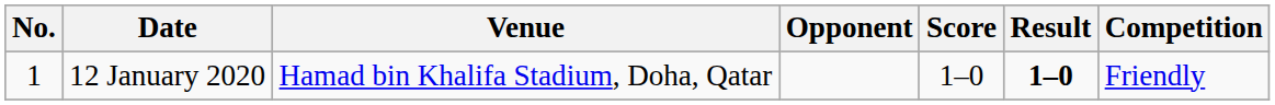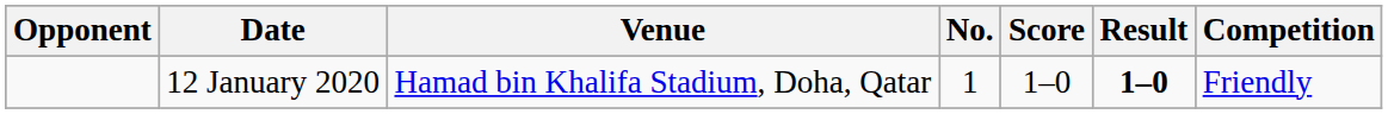 <table class="wikitable sortable">
 <tr>
-<th scope="col">No.</th>
+<th scope="col">Opponent</th>
 <th scope="col">Date</th>
 <th scope="col">Venue</th>
-<th scope="col">Opponent</th>
+<th scope="col">No.</th>
 <th scope="col">Score</th>
 <th scope="col">Result</th>
 <th scope="col">Competition</th>
 </tr>
 <tr>
-<td align="center">1</td>
+<td></td>
 <td>12 January 2020</td>
 <td><a href='#'>Hamad bin Khalifa Stadium</a>, Doha, Qatar</td>
-<td></td>
+<td align="center">1</td>
 <td align="center">1–0</td>
 <td align="center"><strong>1–0</strong></td>
 <td><a href='#'>Friendly</a></td>
 </tr>
 </table>
